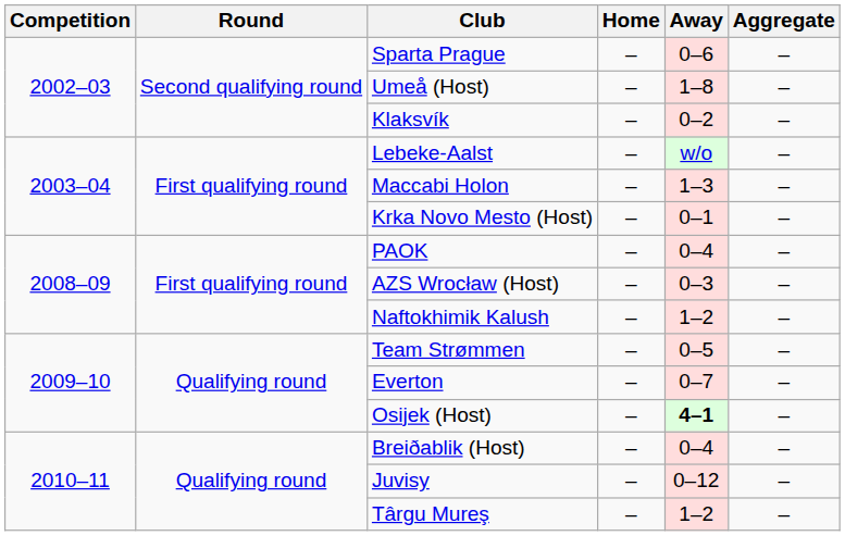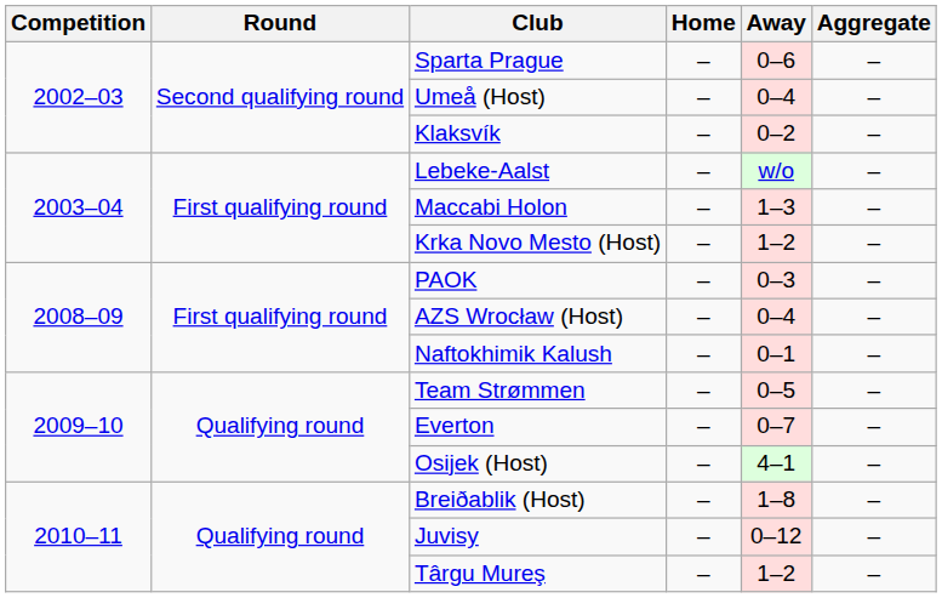 <table class="wikitable">
 <tr>
 <th>Competition</th>
 <th>Round</th>
 <th>Club</th>
 <th>Home</th>
 <th>Away</th>
 <th>Aggregate</th>
 </tr>
 <tr align=center>
 <td rowspan=3><a href='#'>2002–03</a></td>
 <td rowspan=3><a href='#'>Second qualifying round</a></td>
 <td align=left> <a href='#'>Sparta Prague</a></td>
 <td>–</td>
 <td bgcolor=#ffdddd>0–6</td>
 <td>–</td>
 </tr>
 <tr align=center>
 <td align=left> <a href='#'>Umeå</a> (Host)</td>
 <td>–</td>
-<td bgcolor=#ffdddd>1–8</td>
+<td bgcolor=#ffdddd>0–4</td>
 <td>–</td>
 </tr>
 <tr align=center>
 <td align=left> <a href='#'>Klaksvík</a></td>
 <td>–</td>
 <td bgcolor=#ffdddd>0–2</td>
 <td>–</td>
 </tr>
 <tr align=center>
 <td rowspan=3><a href='#'>2003–04</a></td>
 <td rowspan=3><a href='#'>First qualifying round</a></td>
 <td align=left> <a href='#'>Lebeke-Aalst</a></td>
 <td>–</td>
 <td bgcolor=#ddffdd><a href='#'>w/o</a></td>
 <td>–</td>
 </tr>
 <tr align=center>
 <td align=left> <a href='#'>Maccabi Holon</a></td>
 <td>–</td>
 <td bgcolor=#ffdddd>1–3</td>
 <td>–</td>
 </tr>
 <tr align=center>
 <td align=left> <a href='#'>Krka Novo Mesto</a> (Host)</td>
 <td>–</td>
-<td bgcolor=#ffdddd>0–1</td>
+<td bgcolor=#ffdddd>1–2</td>
 <td>–</td>
 </tr>
 <tr align=center>
 <td rowspan=3><a href='#'>2008–09</a></td>
 <td rowspan=3><a href='#'>First qualifying round</a></td>
 <td align=left> <a href='#'>PAOK</a></td>
 <td>–</td>
-<td bgcolor=#ffdddd>0–4</td>
+<td bgcolor=#ffdddd>0–3</td>
 <td>–</td>
 </tr>
 <tr align=center>
 <td align=left> <a href='#'>AZS Wrocław</a> (Host)</td>
 <td>–</td>
-<td bgcolor=#ffdddd>0–3</td>
+<td bgcolor=#ffdddd>0–4</td>
 <td>–</td>
 </tr>
 <tr align=center>
 <td align=left> <a href='#'>Naftokhimik Kalush</a></td>
 <td>–</td>
-<td bgcolor=#ffdddd>1–2</td>
+<td bgcolor=#ffdddd>0–1</td>
 <td>–</td>
 </tr>
 <tr align=center>
 <td rowspan=3><a href='#'>2009–10</a></td>
 <td rowspan=3><a href='#'>Qualifying round</a></td>
 <td align=left> <a href='#'>Team Strømmen</a></td>
 <td>–</td>
 <td bgcolor=#ffdddd>0–5</td>
 <td>–</td>
 </tr>
 <tr align=center>
 <td align=left> <a href='#'>Everton</a></td>
 <td>–</td>
 <td bgcolor=#ffdddd>0–7</td>
 <td>–</td>
 </tr>
 <tr align=center>
 <td align=left> <a href='#'>Osijek</a> (Host)</td>
 <td>–</td>
-<td bgcolor=#ddffdd><strong>4–1</strong></td>
+<td bgcolor=#ddffdd>4–1</td>
 <td>–</td>
 </tr>
 <tr align=center>
 <td rowspan=3><a href='#'>2010–11</a></td>
 <td rowspan=3><a href='#'>Qualifying round</a></td>
 <td align=left> <a href='#'>Breiðablik</a> (Host)</td>
 <td>–</td>
-<td bgcolor=#ffdddd>0–4</td>
+<td bgcolor=#ffdddd>1–8</td>
 <td>–</td>
 </tr>
 <tr align=center>
 <td align=left> <a href='#'>Juvisy</a></td>
 <td>–</td>
 <td bgcolor=#ffdddd>0–12</td>
 <td>–</td>
 </tr>
 <tr align=center>
 <td align=left> <a href='#'>Târgu Mureş</a></td>
 <td>–</td>
 <td bgcolor=#ffdddd>1–2</td>
 <td>–</td>
 </tr>
 </table>
